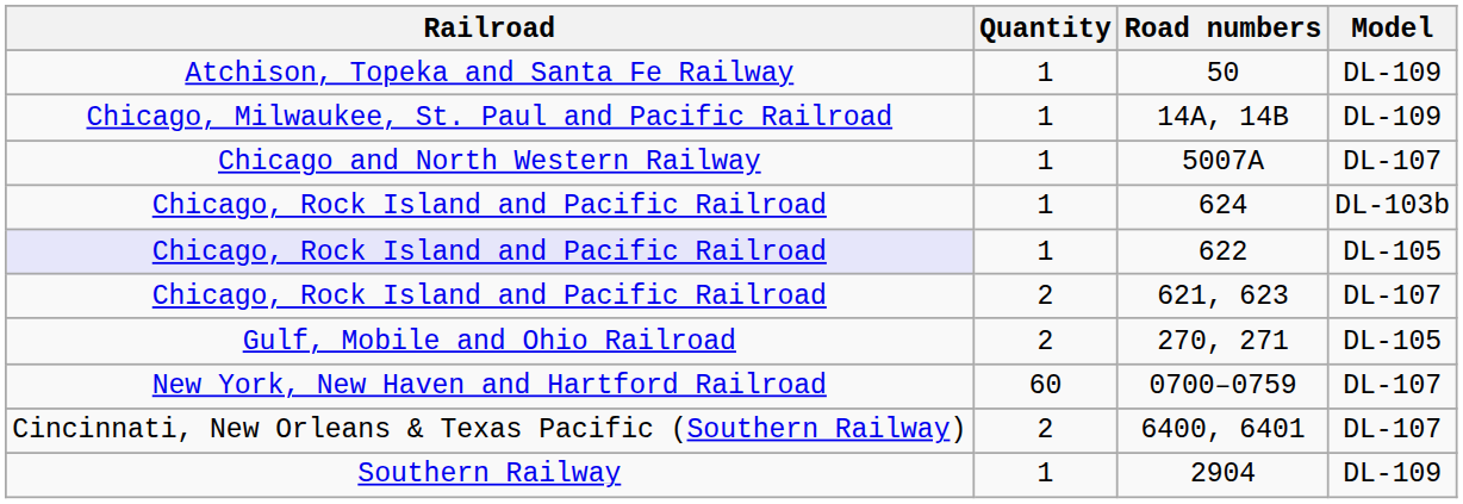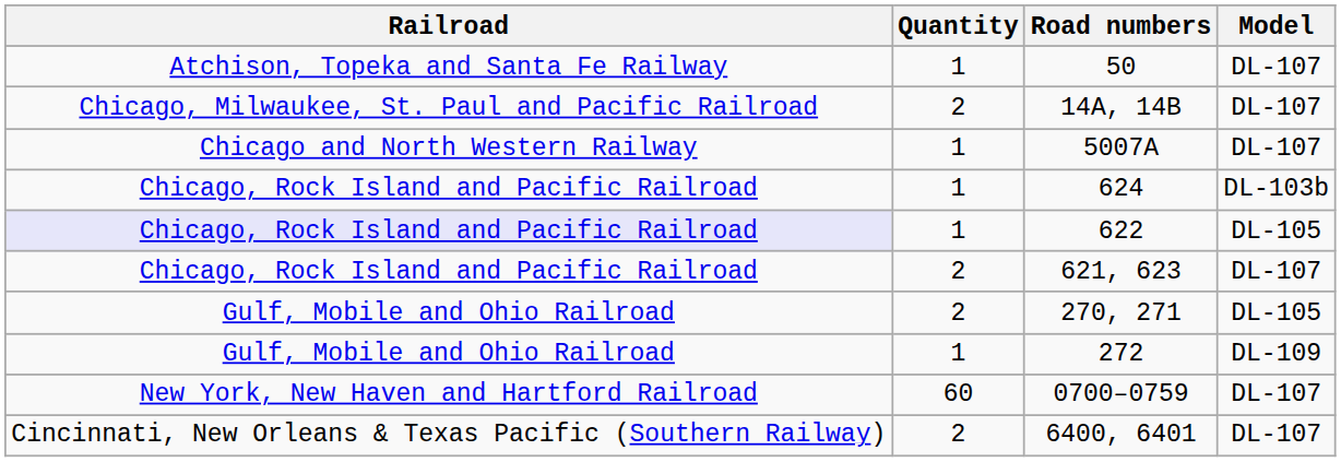 <table class="wikitable">
 <tr>
 <th>Railroad</th>
 <th>Quantity</th>
 <th>Road numbers</th>
 <th>Model</th>
 </tr>
 <tr align="center">
 <td><a href='#'>Atchison, Topeka and Santa Fe Railway</a></td>
 <td>1</td>
 <td>50</td>
-<td>DL-109</td>
+<td>DL-107</td>
 </tr>
 <tr align="center">
 <td><a href='#'>Chicago, Milwaukee, St. Paul and Pacific Railroad</a></td>
-<td>1</td>
+<td>2</td>
 <td>14A, 14B</td>
-<td>DL-109</td>
+<td>DL-107</td>
 </tr>
 <tr align="center">
 <td><a href='#'>Chicago and North Western Railway</a></td>
 <td>1</td>
 <td>5007A</td>
 <td>DL-107</td>
 </tr>
 <tr align="center">
 <td><a href='#'>Chicago, Rock Island and Pacific Railroad</a></td>
 <td>1</td>
 <td>624</td>
 <td>DL-103b</td>
 </tr>
 <tr align="center">
 <td style="background: lavender;"><a href='#'>Chicago, Rock Island and Pacific Railroad</a></td>
 <td>1</td>
 <td>622</td>
 <td>DL-105</td>
 </tr>
 <tr align="center">
 <td><a href='#'>Chicago, Rock Island and Pacific Railroad</a></td>
 <td>2</td>
 <td>621, 623</td>
 <td>DL-107</td>
 </tr>
 <tr align="center">
 <td><a href='#'>Gulf, Mobile and Ohio Railroad</a></td>
 <td>2</td>
 <td>270, 271</td>
 <td>DL-105</td>
 </tr>
 <tr align="center">
+<td><a href='#'>Gulf, Mobile and Ohio Railroad</a></td>
+<td>1</td>
+<td>272</td>
+<td>DL-109</td>
+</tr>
+<tr align="center">
 <td><a href='#'>New York, New Haven and Hartford Railroad</a></td>
 <td>60</td>
 <td>0700–0759</td>
 <td>DL-107</td>
 </tr>
 <tr align="center">
 <td>Cincinnati, New Orleans & Texas Pacific (<a href='#'>Southern Railway</a>)</td>
 <td>2</td>
 <td>6400, 6401</td>
 <td>DL-107</td>
 </tr>
-<tr align="center">
-<td><a href='#'>Southern Railway</a></td>
-<td>1</td>
-<td>2904</td>
-<td>DL-109</td>
-</tr>
 </table>
